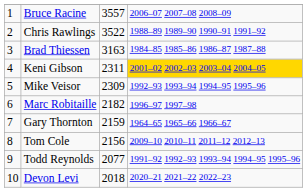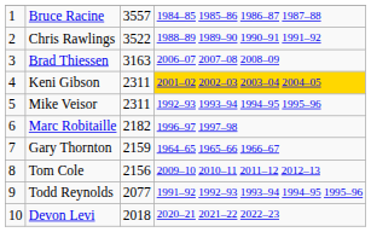 <table class="wikitable">
 <tr>
 </tr>
 <tr>
 <td>1</td>
 <td><a href='#'>Bruce Racine</a></td>
 <td>3557</td>
-<td style="font-size:80%;"><a href='#'>2006–07</a> <a href='#'>2007–08</a> <a href='#'>2008–09</a></td>
+<td style="font-size:80%;"><a href='#'>1984–85</a> <a href='#'>1985–86</a> <a href='#'>1986–87</a> <a href='#'>1987–88</a></td>
 </tr>
 <tr>
 <td>2</td>
 <td>Chris Rawlings</td>
 <td>3522</td>
 <td style="font-size:80%;"><a href='#'>1988–89</a> <a href='#'>1989–90</a> <a href='#'>1990–91</a> <a href='#'>1991–92</a></td>
 </tr>
 <tr>
 <td>3</td>
 <td><a href='#'>Brad Thiessen</a></td>
 <td>3163</td>
-<td style="font-size:80%;"><a href='#'>1984–85</a> <a href='#'>1985–86</a> <a href='#'>1986–87</a> <a href='#'>1987–88</a></td>
+<td style="font-size:80%;"><a href='#'>2006–07</a> <a href='#'>2007–08</a> <a href='#'>2008–09</a></td>
 </tr>
 <tr>
 <td>4</td>
 <td>Keni Gibson</td>
 <td>2311</td>
 <td style="background: gold; font-size:80%;"><a href='#'>2001–02</a> <a href='#'>2002–03</a> <a href='#'>2003–04</a> <a href='#'>2004–05</a></td>
 </tr>
 <tr>
 <td>5</td>
 <td>Mike Veisor</td>
-<td>2309</td>
+<td>2311</td>
 <td style="font-size:80%;"><a href='#'>1992–93</a> <a href='#'>1993–94</a> <a href='#'>1994–95</a> <a href='#'>1995–96</a></td>
 </tr>
 <tr>
 <td>6</td>
 <td><a href='#'>Marc Robitaille</a></td>
 <td>2182</td>
 <td style="font-size:80%;"><a href='#'>1996–97</a> <a href='#'>1997–98</a></td>
 </tr>
 <tr>
 <td>7</td>
 <td>Gary Thornton</td>
 <td>2159</td>
 <td style="font-size:80%;"><a href='#'>1964–65</a> <a href='#'>1965–66</a> <a href='#'>1966–67</a></td>
 </tr>
 <tr>
 <td>8</td>
 <td>Tom Cole</td>
 <td>2156</td>
 <td style="font-size:80%;"><a href='#'>2009–10</a> <a href='#'>2010–11</a> <a href='#'>2011–12</a> <a href='#'>2012–13</a></td>
 </tr>
 <tr>
 <td>9</td>
 <td>Todd Reynolds</td>
 <td>2077</td>
 <td style="font-size:80%;"><a href='#'>1991–92</a> <a href='#'>1992–93</a> <a href='#'>1993–94</a> <a href='#'>1994–95</a> <a href='#'>1995–96</a></td>
 </tr>
 <tr>
 <td>10</td>
 <td><a href='#'>Devon Levi</a></td>
 <td>2018</td>
 <td style="font-size:80%;"><a href='#'>2020–21</a> <a href='#'>2021–22</a> <a href='#'>2022–23</a></td>
 </tr>
 </table>
